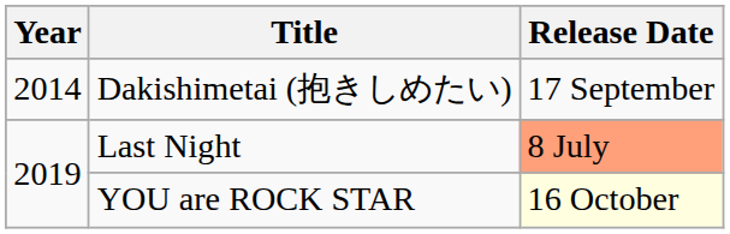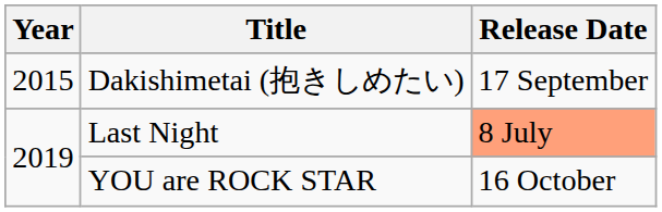 <table class="wikitable">
 <tr>
 <th>Year</th>
 <th>Title</th>
 <th>Release Date</th>
 </tr>
 <tr>
-<td>2014</td>
+<td>2015</td>
 <td>Dakishimetai (抱きしめたい)</td>
 <td>17 September</td>
 </tr>
 <tr>
 <td rowspan="2">2019</td>
 <td>Last Night</td>
 <td style="background: lightsalmon;">8 July</td>
 </tr>
 <tr>
 <td>YOU are ROCK STAR</td>
-<td style="background: lightyellow;">16 October</td>
+<td>16 October</td>
 </tr>
 </table>
